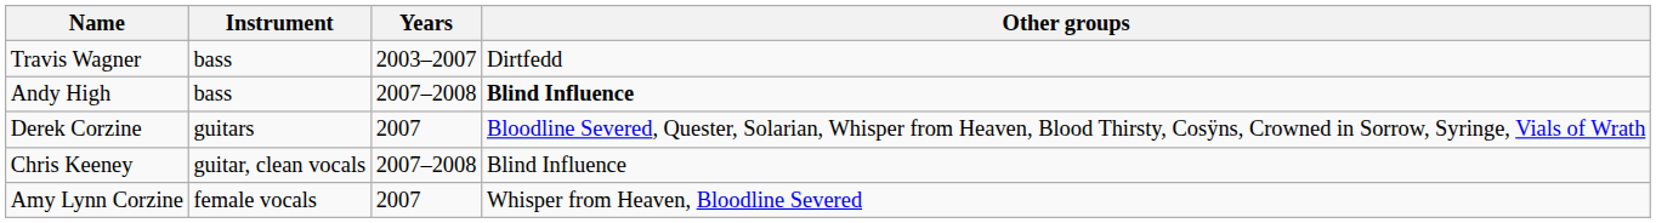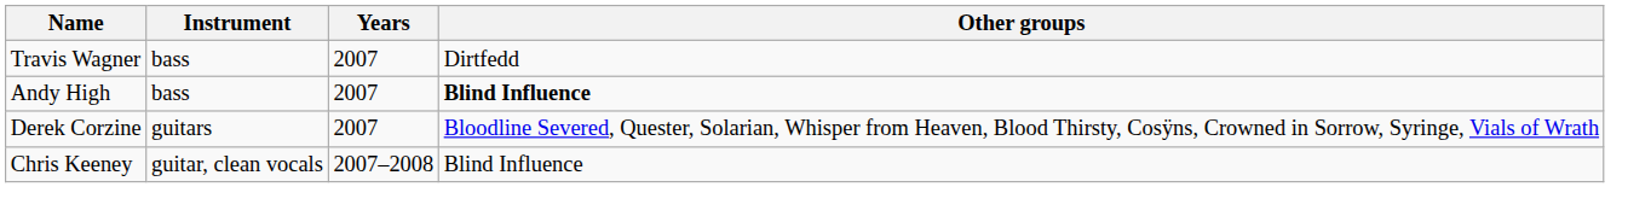 <table class="wikitable">
 <tr>
 <th>Name</th>
 <th>Instrument</th>
 <th>Years</th>
 <th>Other groups</th>
 </tr>
 <tr>
 <td>Travis Wagner</td>
 <td>bass</td>
-<td>2003–2007</td>
+<td>2007</td>
 <td>Dirtfedd</td>
 </tr>
 <tr>
 <td>Andy High</td>
 <td>bass</td>
-<td>2007–2008</td>
+<td>2007</td>
 <td><strong>Blind Influence</strong></td>
 </tr>
 <tr>
 <td>Derek Corzine</td>
 <td>guitars</td>
 <td>2007</td>
 <td><a href='#'>Bloodline Severed</a>, Quester, Solarian, Whisper from Heaven, Blood Thirsty, Cosÿns, Crowned in Sorrow, Syringe, <a href='#'>Vials of Wrath</a></td>
 </tr>
 <tr>
 <td>Chris Keeney</td>
 <td>guitar, clean vocals</td>
 <td>2007–2008</td>
 <td>Blind Influence</td>
 </tr>
-<tr>
-<td>Amy Lynn Corzine</td>
-<td>female vocals</td>
-<td>2007</td>
-<td>Whisper from Heaven, <a href='#'>Bloodline Severed</a></td>
-</tr>
 </table>
